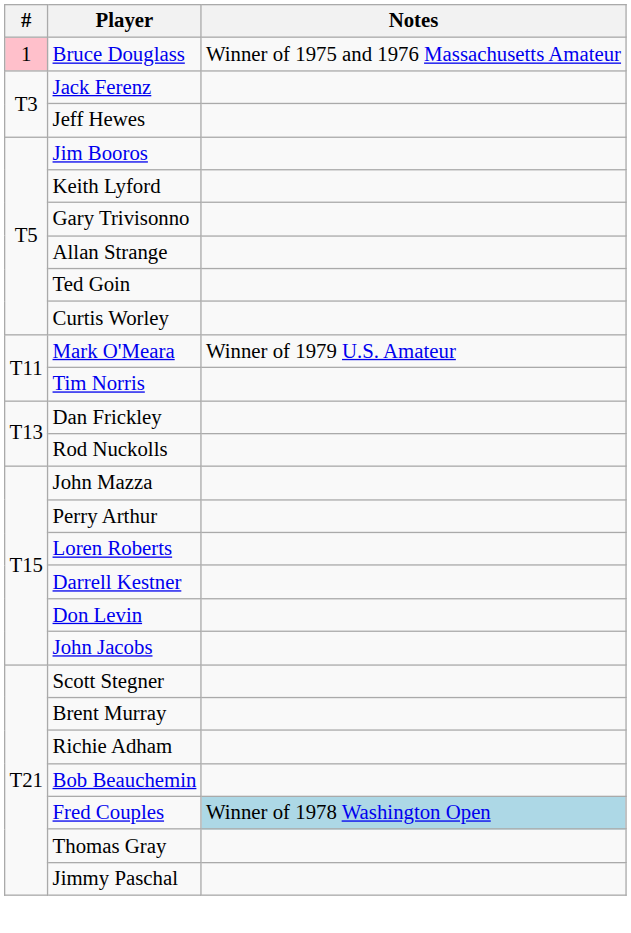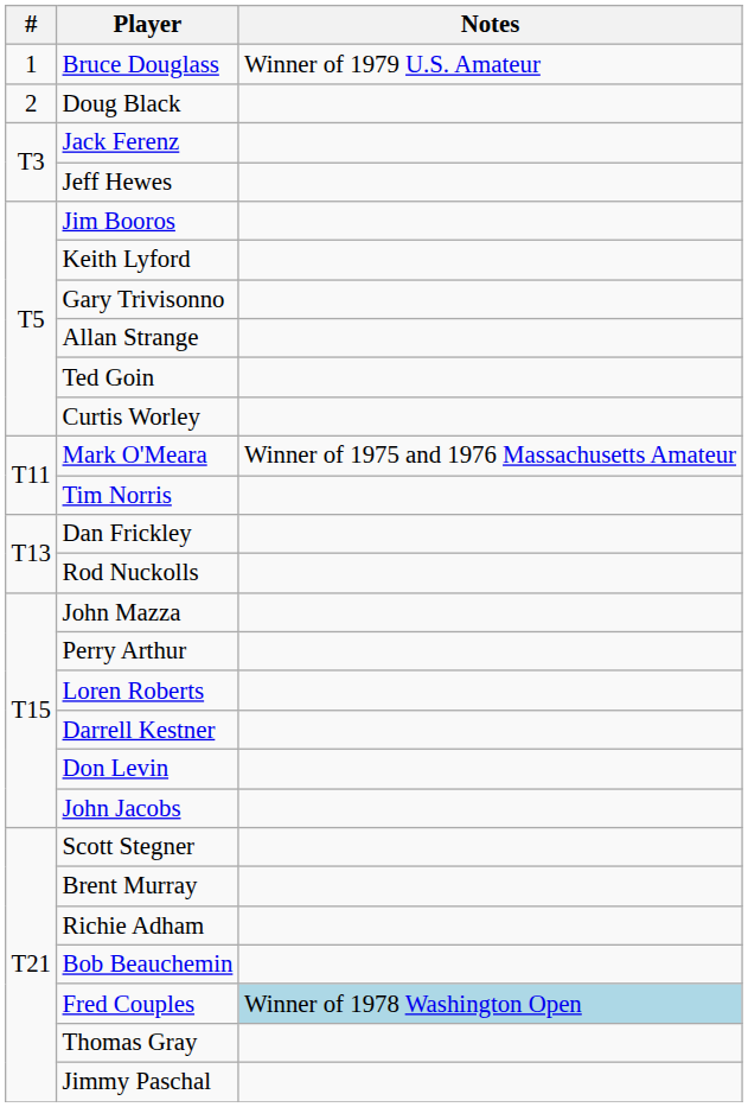 <table class="wikitable sortable">
 <tr>
 <th>#</th>
 <th>Player</th>
 <th>Notes</th>
 </tr>
 <tr>
-<td align=center style="background: pink;">1</td>
+<td align=center>1</td>
 <td> <a href='#'>Bruce Douglass</a></td>
-<td>Winner of 1975 and 1976 <a href='#'>Massachusetts Amateur</a></td>
+<td>Winner of 1979 <a href='#'>U.S. Amateur</a></td>
+</tr>
+<tr>
+<td align=center>2</td>
+<td> Doug Black</td>
+<td></td>
 </tr>
 <tr>
 <td align=center rowspan=2>T3</td>
 <td> <a href='#'>Jack Ferenz</a></td>
 <td></td>
 </tr>
 <tr>
 <td> Jeff Hewes</td>
 <td></td>
 </tr>
 <tr>
 <td align=center rowspan=6>T5</td>
 <td> <a href='#'>Jim Booros</a></td>
 <td></td>
 </tr>
 <tr>
 <td> Keith Lyford</td>
 <td></td>
 </tr>
 <tr>
 <td> Gary Trivisonno</td>
 <td></td>
 </tr>
 <tr>
 <td> Allan Strange</td>
 <td></td>
 </tr>
 <tr>
 <td> Ted Goin</td>
 <td></td>
 </tr>
 <tr>
 <td> Curtis Worley</td>
 <td></td>
 </tr>
 <tr>
 <td align=center rowspan=2>T11</td>
 <td> <a href='#'>Mark O'Meara</a></td>
-<td>Winner of 1979 <a href='#'>U.S. Amateur</a></td>
+<td>Winner of 1975 and 1976 <a href='#'>Massachusetts Amateur</a></td>
 </tr>
 <tr>
 <td> <a href='#'>Tim Norris</a></td>
 <td></td>
 </tr>
 <tr>
 <td align=center rowspan=2>T13</td>
 <td> Dan Frickley</td>
 <td></td>
 </tr>
 <tr>
 <td> Rod Nuckolls</td>
 <td></td>
 </tr>
 <tr>
 <td align=center rowspan=6>T15</td>
 <td> John Mazza</td>
 <td></td>
 </tr>
 <tr>
 <td> Perry Arthur</td>
 <td></td>
 </tr>
 <tr>
 <td> <a href='#'>Loren Roberts</a></td>
 <td></td>
 </tr>
 <tr>
 <td> <a href='#'>Darrell Kestner</a></td>
 <td></td>
 </tr>
 <tr>
 <td> <a href='#'>Don Levin</a></td>
 <td></td>
 </tr>
 <tr>
 <td> <a href='#'>John Jacobs</a></td>
 <td></td>
 </tr>
 <tr>
 <td align=center rowspan=7>T21</td>
 <td> Scott Stegner</td>
 <td></td>
 </tr>
 <tr>
 <td> Brent Murray</td>
 <td></td>
 </tr>
 <tr>
 <td> Richie Adham</td>
 <td></td>
 </tr>
 <tr>
 <td> <a href='#'>Bob Beauchemin</a></td>
 <td></td>
 </tr>
 <tr>
 <td> <a href='#'>Fred Couples</a></td>
 <td style="background: lightblue;">Winner of 1978 <a href='#'>Washington Open</a></td>
 </tr>
 <tr>
 <td> Thomas Gray</td>
 <td></td>
 </tr>
 <tr>
 <td> Jimmy Paschal</td>
 <td></td>
 </tr>
 </table>
